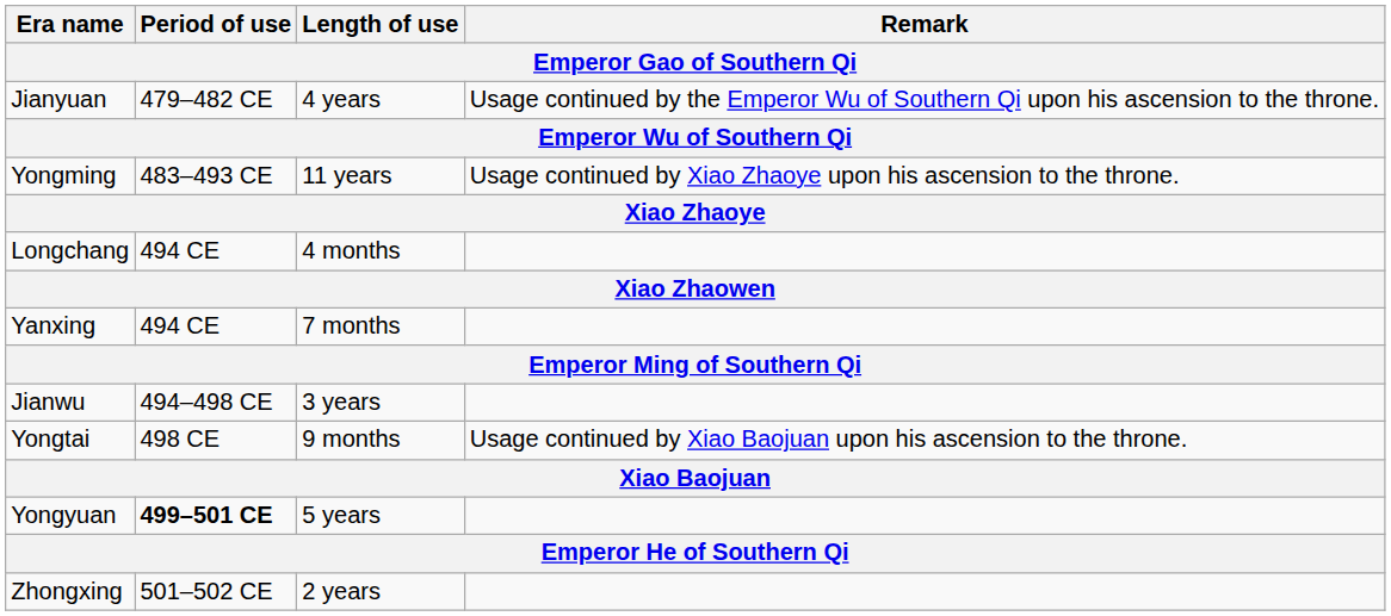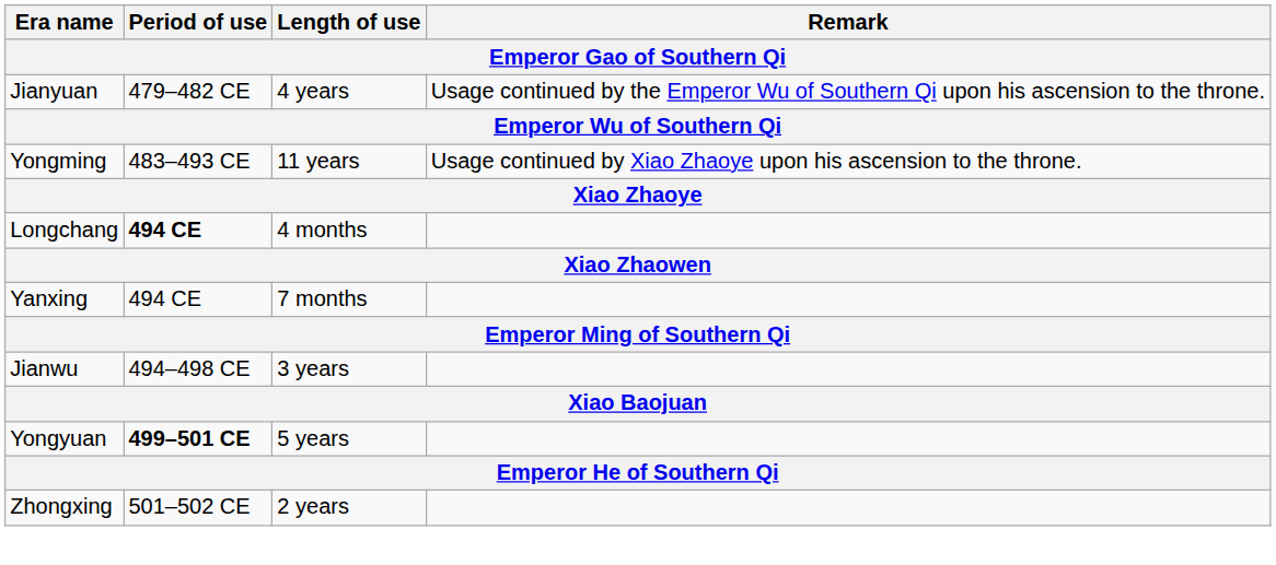 <table class="wikitable">
 <tr>
 <th>Era name</th>
 <th>Period of use</th>
 <th>Length of use</th>
 <th>Remark</th>
 </tr>
 <tr>
 <th colspan="4"><a href='#'>Emperor Gao of Southern Qi</a><br></th>
 </tr>
 <tr>
 <td>Jianyuan<br></td>
 <td>479–482 CE</td>
 <td>4 years</td>
 <td>Usage continued by the <a href='#'>Emperor Wu of Southern Qi</a> upon his ascension to the throne.</td>
 </tr>
 <tr>
 <th colspan="4"><a href='#'>Emperor Wu of Southern Qi</a><br></th>
 </tr>
 <tr>
 <td>Yongming<br></td>
 <td>483–493 CE</td>
 <td>11 years</td>
 <td>Usage continued by <a href='#'>Xiao Zhaoye</a> upon his ascension to the throne.</td>
 </tr>
 <tr>
 <th colspan="4"><a href='#'>Xiao Zhaoye</a><br></th>
 </tr>
 <tr>
 <td>Longchang<br></td>
-<td>494 CE</td>
+<td><strong>494 CE</strong></td>
 <td>4 months</td>
 <td></td>
 </tr>
 <tr>
 <th colspan="4"><a href='#'>Xiao Zhaowen</a><br></th>
 </tr>
 <tr>
 <td>Yanxing<br></td>
 <td>494 CE</td>
 <td>7 months</td>
 <td></td>
 </tr>
 <tr>
 <th colspan="4"><a href='#'>Emperor Ming of Southern Qi</a><br></th>
 </tr>
 <tr>
 <td>Jianwu<br></td>
 <td>494–498 CE</td>
 <td>3 years</td>
 <td></td>
 </tr>
 <tr>
-<td>Yongtai<br></td>
-<td>498 CE</td>
-<td>9 months</td>
-<td>Usage continued by <a href='#'>Xiao Baojuan</a> upon his ascension to the throne.</td>
-</tr>
-<tr>
 <th colspan="4"><a href='#'>Xiao Baojuan</a><br></th>
 </tr>
 <tr>
 <td>Yongyuan<br></td>
 <td><strong>499–501 CE</strong></td>
 <td>5 years</td>
 <td></td>
 </tr>
 <tr>
 <th colspan="4"><a href='#'>Emperor He of Southern Qi</a><br></th>
 </tr>
 <tr>
 <td>Zhongxing<br></td>
 <td>501–502 CE</td>
 <td>2 years</td>
 <td></td>
 </tr>
 </table>
